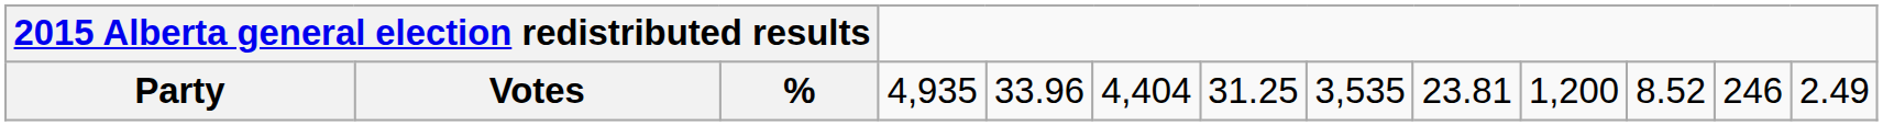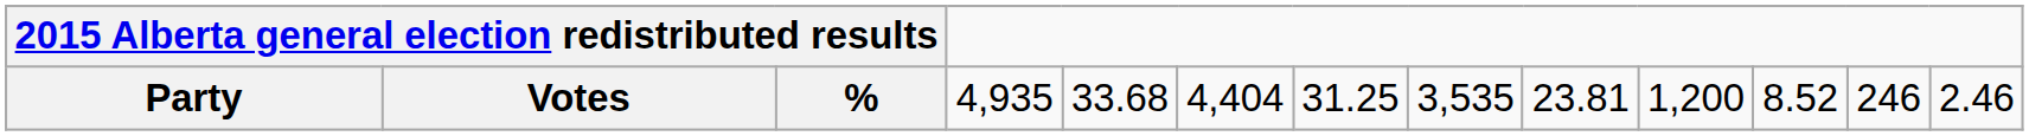 <table class=wikitable>
 <tr>
 <th colspan=4><a href='#'>2015 Alberta general election</a> redistributed results</th>
 </tr>
 <tr>
 <th colspan=2>Party</th>
 <th>Votes</th>
 <th>%<br></th>
 <td align=right>4,935</td>
-<td align=right>33.96<br></td>
+<td align=right>33.68<br></td>
 <td align=right>4,404</td>
 <td align=right>31.25<br></td>
 <td align=right>3,535</td>
 <td align=right>23.81<br></td>
 <td align=right>1,200</td>
 <td align=right>8.52<br></td>
 <td align=right>246</td>
-<td align=right>2.49<br></td>
+<td align=right>2.46<br></td>
 </tr>
 </table>
